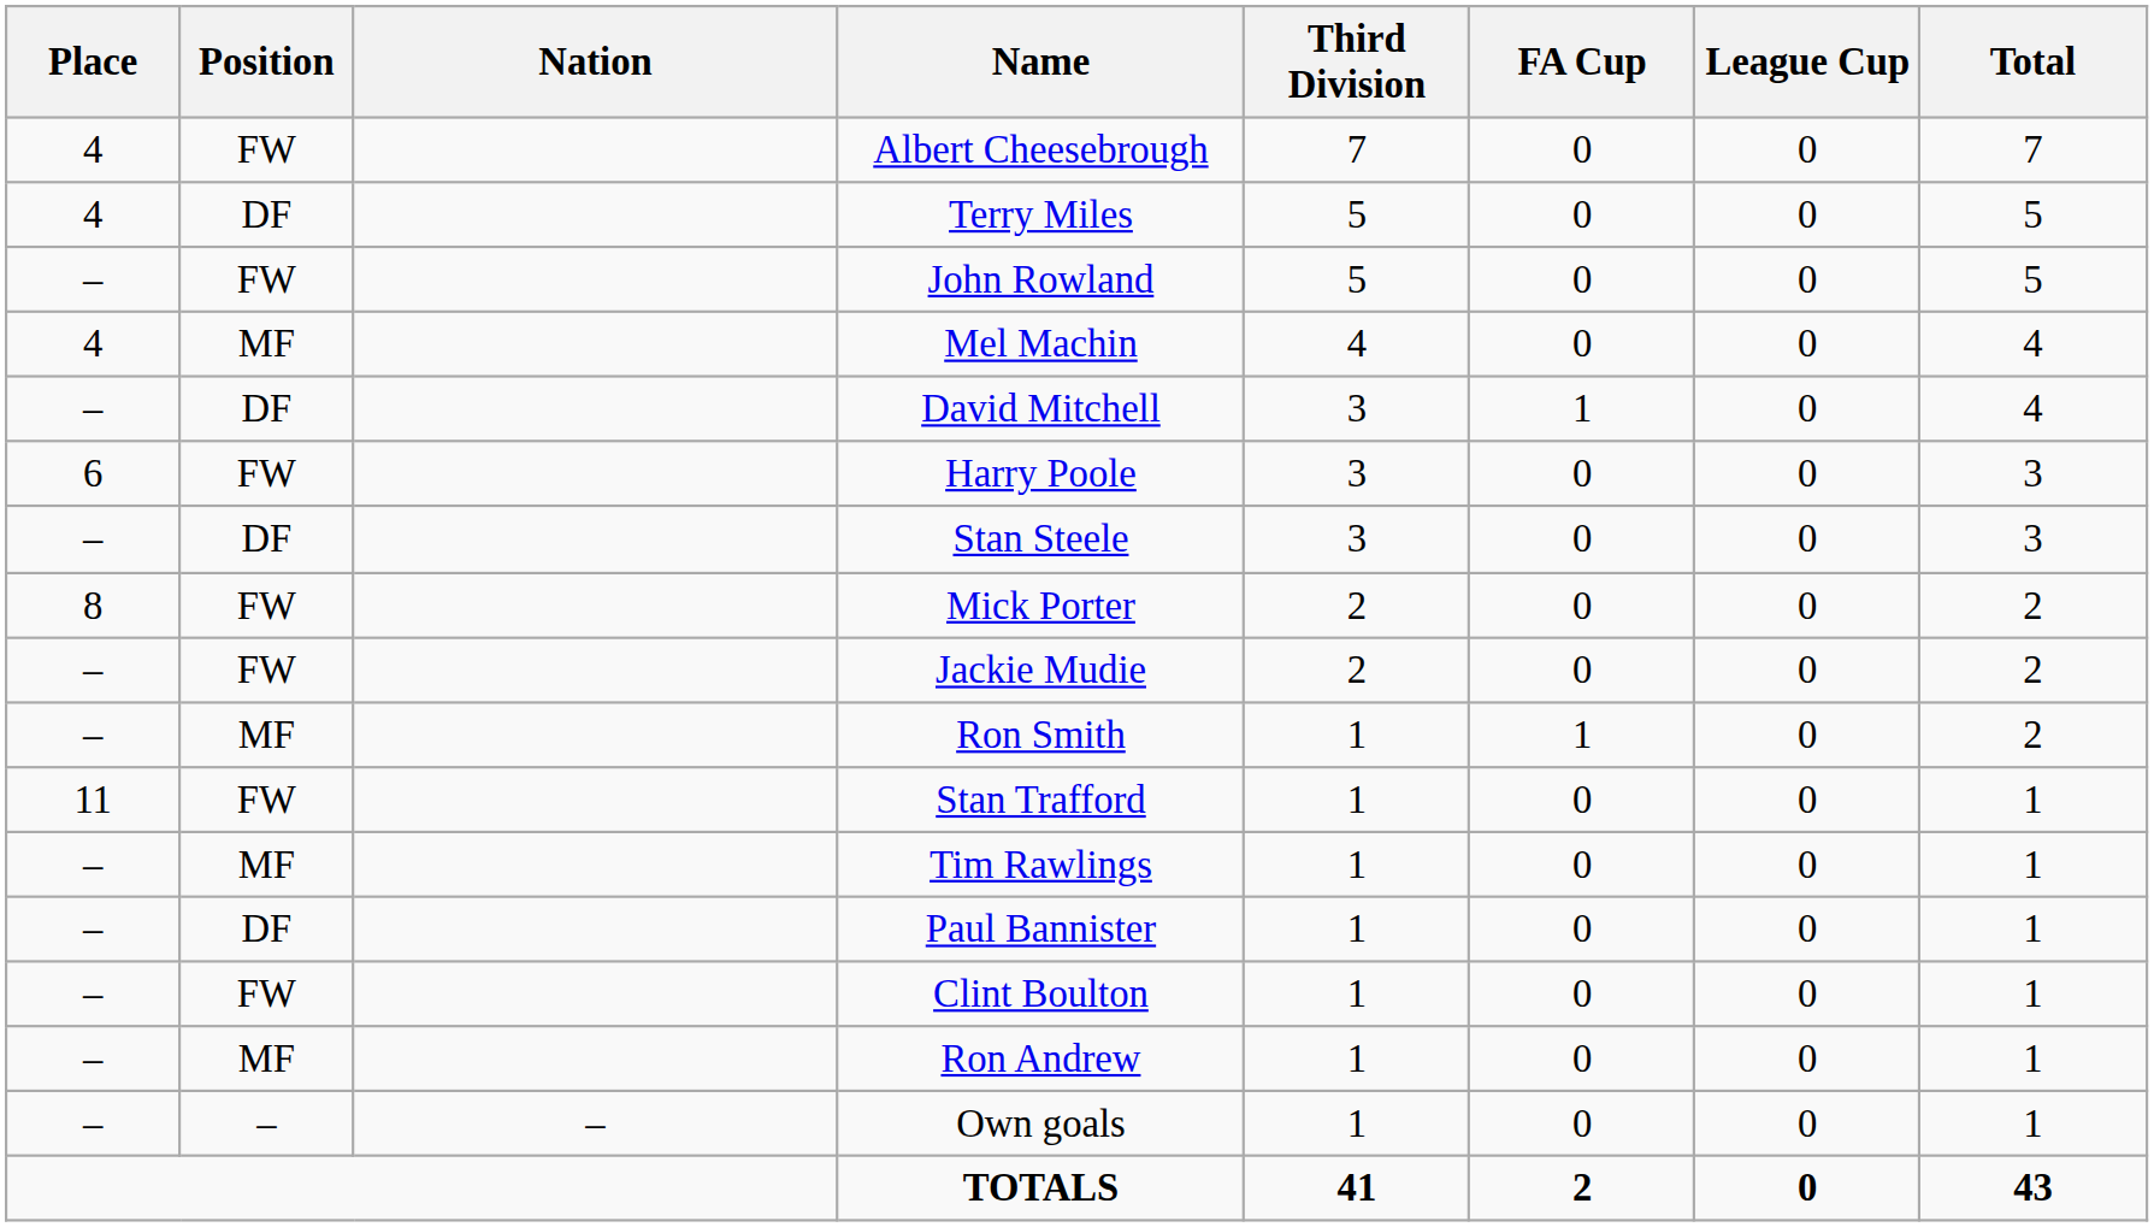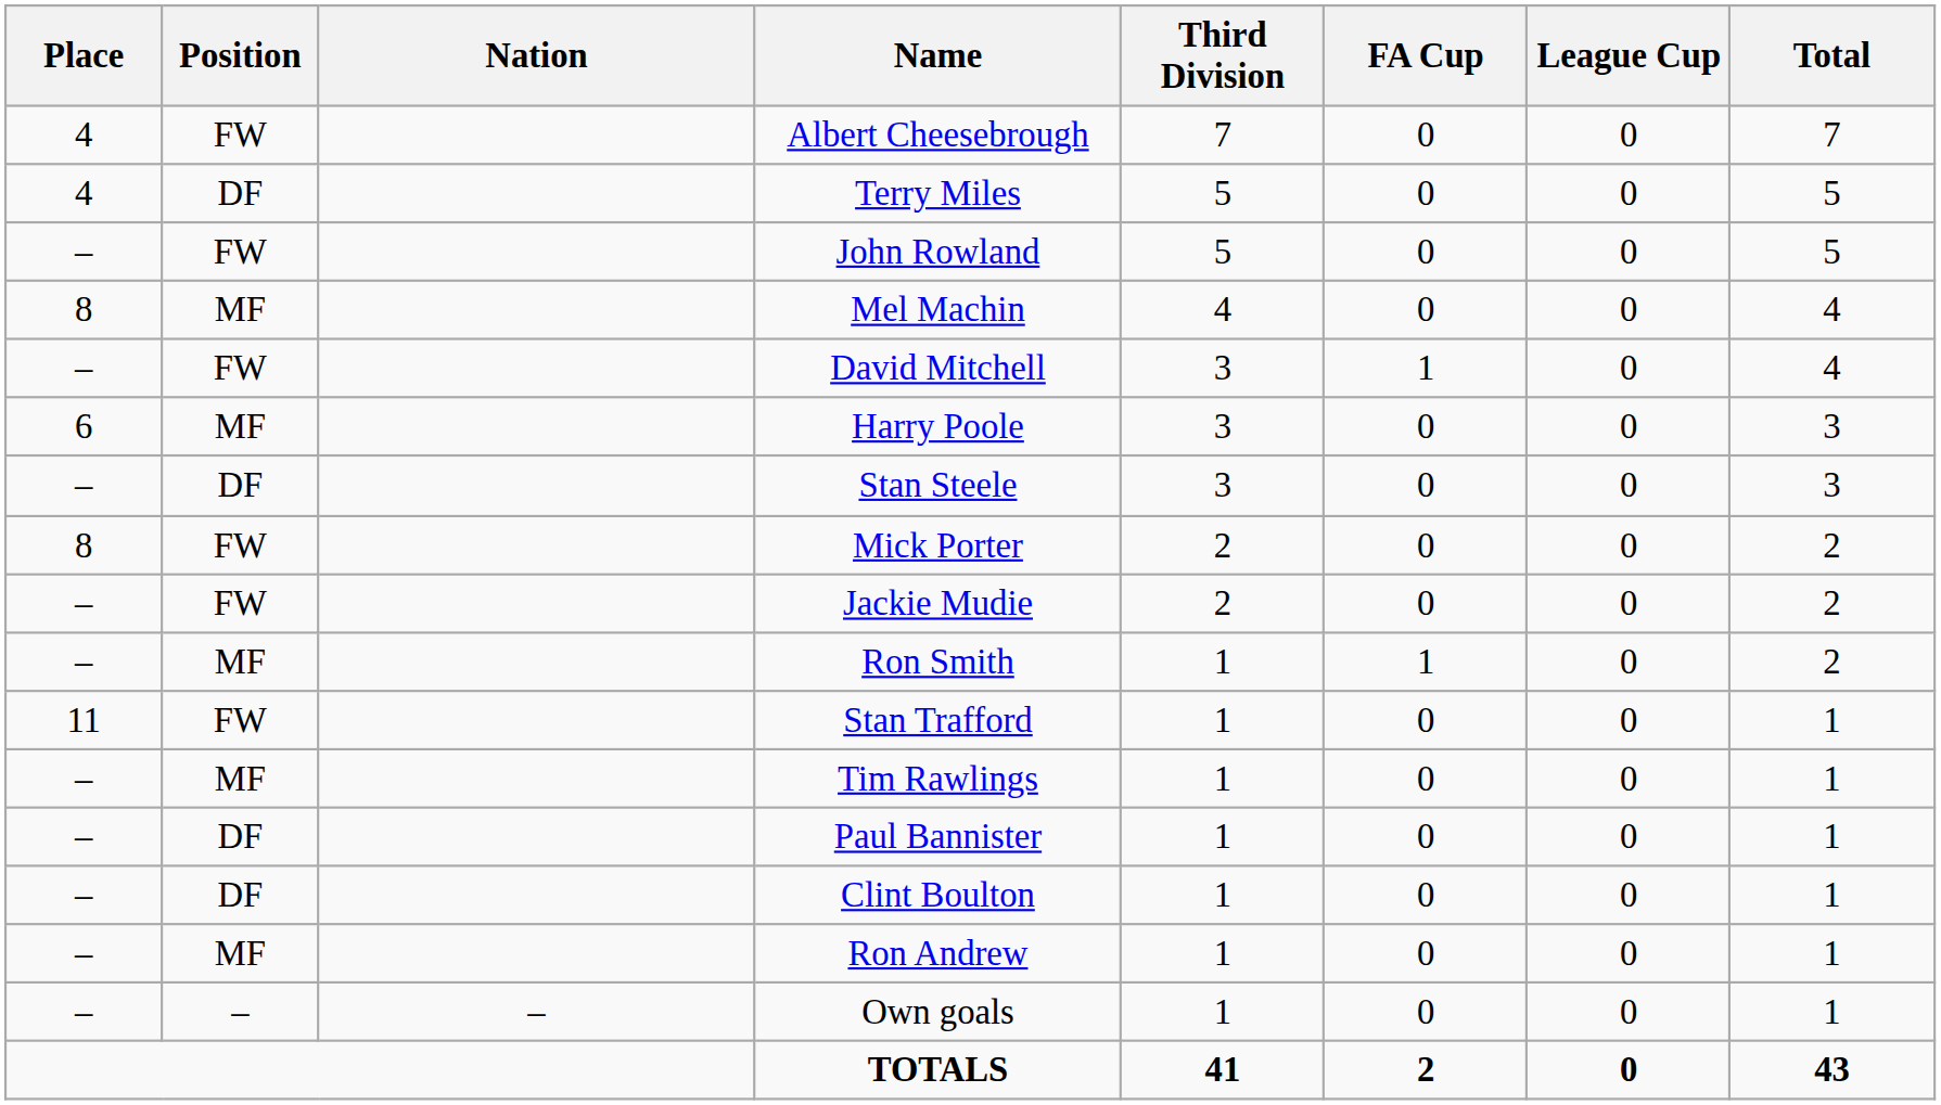 <table class="wikitable" style="font-size: 95%; text-align: center;">
 <tr>
 <th width=60>Place</th>
 <th width=60>Position</th>
 <th width=180>Nation</th>
 <th width=150>Name</th>
 <th width=80>Third Division</th>
 <th width=80>FA Cup</th>
 <th width=80>League Cup</th>
 <th width=80>Total</th>
 </tr>
 <tr>
 <td>4</td>
 <td>FW</td>
 <td></td>
 <td><a href='#'>Albert Cheesebrough</a></td>
 <td>7</td>
 <td>0</td>
 <td>0</td>
 <td>7</td>
 </tr>
 <tr>
 <td>4</td>
 <td>DF</td>
 <td></td>
 <td><a href='#'>Terry Miles</a></td>
 <td>5</td>
 <td>0</td>
 <td>0</td>
 <td>5</td>
 </tr>
 <tr>
 <td>–</td>
 <td>FW</td>
 <td></td>
 <td><a href='#'>John Rowland</a></td>
 <td>5</td>
 <td>0</td>
 <td>0</td>
 <td>5</td>
 </tr>
 <tr>
-<td>4</td>
+<td>8</td>
 <td>MF</td>
 <td></td>
 <td><a href='#'>Mel Machin</a></td>
 <td>4</td>
 <td>0</td>
 <td>0</td>
 <td>4</td>
 </tr>
 <tr>
 <td>–</td>
-<td>DF</td>
+<td>FW</td>
 <td></td>
 <td><a href='#'>David Mitchell</a></td>
 <td>3</td>
 <td>1</td>
 <td>0</td>
 <td>4</td>
 </tr>
 <tr>
 <td>6</td>
-<td>FW</td>
+<td>MF</td>
 <td></td>
 <td><a href='#'>Harry Poole</a></td>
 <td>3</td>
 <td>0</td>
 <td>0</td>
 <td>3</td>
 </tr>
 <tr>
 <td>–</td>
 <td>DF</td>
 <td></td>
 <td><a href='#'>Stan Steele</a></td>
 <td>3</td>
 <td>0</td>
 <td>0</td>
 <td>3</td>
 </tr>
 <tr>
 <td>8</td>
 <td>FW</td>
 <td></td>
 <td><a href='#'>Mick Porter</a></td>
 <td>2</td>
 <td>0</td>
 <td>0</td>
 <td>2</td>
 </tr>
 <tr>
 <td>–</td>
 <td>FW</td>
 <td></td>
 <td><a href='#'>Jackie Mudie</a></td>
 <td>2</td>
 <td>0</td>
 <td>0</td>
 <td>2</td>
 </tr>
 <tr>
 <td>–</td>
 <td>MF</td>
 <td></td>
 <td><a href='#'>Ron Smith</a></td>
 <td>1</td>
 <td>1</td>
 <td>0</td>
 <td>2</td>
 </tr>
 <tr>
 <td>11</td>
 <td>FW</td>
 <td></td>
 <td><a href='#'>Stan Trafford</a></td>
 <td>1</td>
 <td>0</td>
 <td>0</td>
 <td>1</td>
 </tr>
 <tr>
 <td>–</td>
 <td>MF</td>
 <td></td>
 <td><a href='#'>Tim Rawlings</a></td>
 <td>1</td>
 <td>0</td>
 <td>0</td>
 <td>1</td>
 </tr>
 <tr>
 <td>–</td>
 <td>DF</td>
 <td></td>
 <td><a href='#'>Paul Bannister</a></td>
 <td>1</td>
 <td>0</td>
 <td>0</td>
 <td>1</td>
 </tr>
 <tr>
 <td>–</td>
-<td>FW</td>
+<td>DF</td>
 <td></td>
 <td><a href='#'>Clint Boulton</a></td>
 <td>1</td>
 <td>0</td>
 <td>0</td>
 <td>1</td>
 </tr>
 <tr>
 <td>–</td>
 <td>MF</td>
 <td></td>
 <td><a href='#'>Ron Andrew</a></td>
 <td>1</td>
 <td>0</td>
 <td>0</td>
 <td>1</td>
 </tr>
 <tr>
 <td>–</td>
 <td>–</td>
 <td>–</td>
 <td>Own goals</td>
 <td>1</td>
 <td>0</td>
 <td>0</td>
 <td>1</td>
 </tr>
 <tr>
 <td colspan="3"></td>
 <td><strong>TOTALS</strong></td>
 <td><strong>41</strong></td>
 <td><strong>2</strong></td>
 <td><strong>0</strong></td>
 <td><strong>43</strong></td>
 </tr>
 </table>
